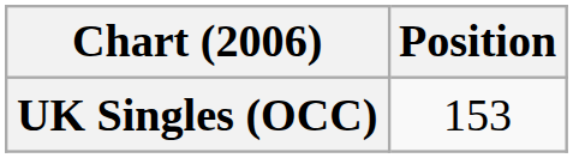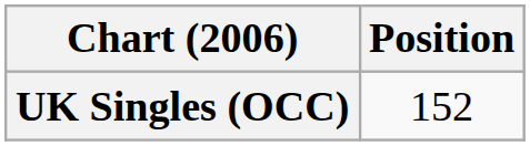 <table class="wikitable plainrowheaders" style="text-align:center">
 <tr>
 <th>Chart (2006)</th>
 <th>Position</th>
 </tr>
 <tr>
 <th scope="row">UK Singles (OCC)</th>
-<td>153</td>
+<td>152</td>
 </tr>
 </table>
